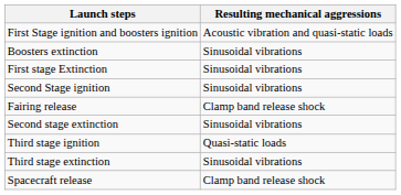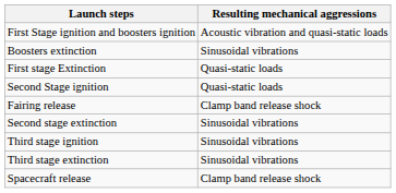 <table class="wikitable">
 <tr>
 <th>Launch steps</th>
 <th>Resulting mechanical aggressions</th>
 </tr>
 <tr>
 <td>First Stage ignition and boosters ignition</td>
 <td>Acoustic vibration and quasi-static loads</td>
 </tr>
 <tr>
 <td>Boosters extinction</td>
 <td>Sinusoidal vibrations</td>
 </tr>
 <tr>
 <td>First stage Extinction</td>
-<td>Sinusoidal vibrations</td>
+<td>Quasi-static loads</td>
 </tr>
 <tr>
 <td>Second Stage ignition</td>
-<td>Sinusoidal vibrations</td>
+<td>Quasi-static loads</td>
 </tr>
 <tr>
 <td>Fairing release</td>
 <td>Clamp band release shock</td>
 </tr>
 <tr>
 <td>Second stage extinction</td>
 <td>Sinusoidal vibrations</td>
 </tr>
 <tr>
 <td>Third stage ignition</td>
-<td>Quasi-static loads</td>
+<td>Sinusoidal vibrations</td>
 </tr>
 <tr>
 <td>Third stage extinction</td>
 <td>Sinusoidal vibrations</td>
 </tr>
 <tr>
 <td>Spacecraft release</td>
 <td>Clamp band release shock</td>
 </tr>
 </table>
